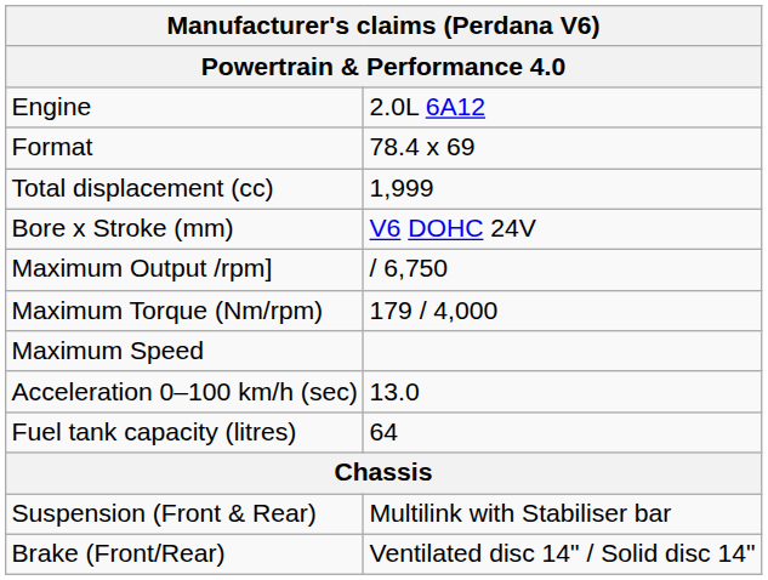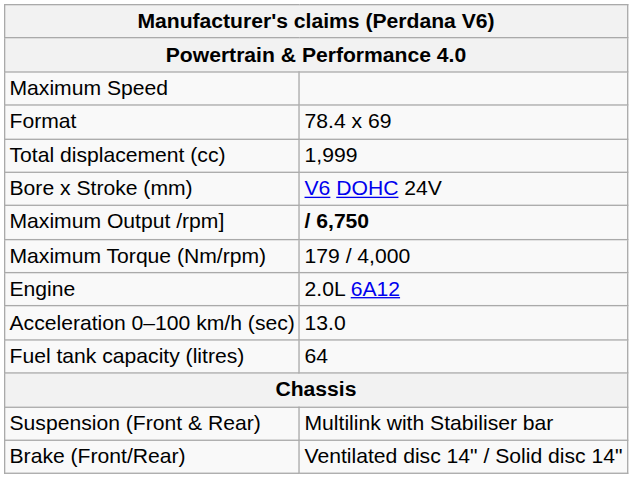 <table class="wikitable">
 <tr>
 <th align="center" colspan="2">Manufacturer's claims (Perdana V6)</th>
 </tr>
 <tr>
 <th colspan="2">Powertrain & Performance 4.0</th>
 </tr>
 <tr>
-<td>Engine</td>
-<td>2.0L <a href='#'>6A12</a></td>
+<td>Maximum Speed</td>
+<td></td>
 </tr>
 <tr>
 <td>Format</td>
 <td>78.4 x 69</td>
 </tr>
 <tr>
 <td>Total displacement (cc)</td>
 <td>1,999</td>
 </tr>
 <tr>
 <td>Bore x Stroke (mm)</td>
 <td><a href='#'>V6</a> <a href='#'>DOHC</a> 24V</td>
 </tr>
 <tr>
 <td>Maximum Output /rpm]</td>
-<td> / 6,750</td>
+<td><strong> / 6,750</strong></td>
 </tr>
 <tr>
 <td>Maximum Torque (Nm/rpm)</td>
 <td>179 / 4,000</td>
 </tr>
 <tr>
-<td>Maximum Speed</td>
-<td></td>
+<td>Engine</td>
+<td>2.0L <a href='#'>6A12</a></td>
 </tr>
 <tr>
 <td>Acceleration 0–100 km/h (sec)</td>
 <td>13.0</td>
 </tr>
 <tr>
 <td>Fuel tank capacity (litres)</td>
 <td>64</td>
 </tr>
 <tr>
 <th align="center" colspan="2">Chassis</th>
 </tr>
 <tr>
 <td>Suspension (Front & Rear)</td>
 <td>Multilink with Stabiliser bar</td>
 </tr>
 <tr>
 <td>Brake (Front/Rear)</td>
 <td>Ventilated disc 14" / Solid disc 14"</td>
 </tr>
 </table>
